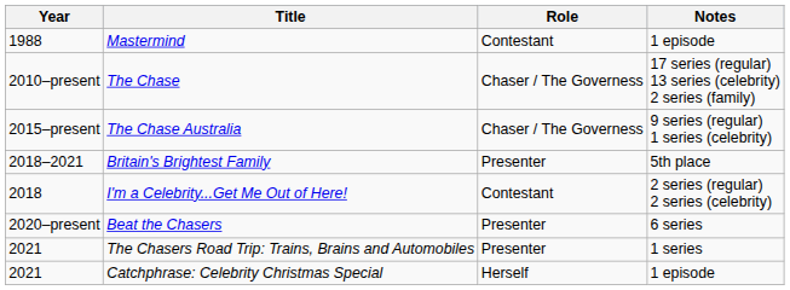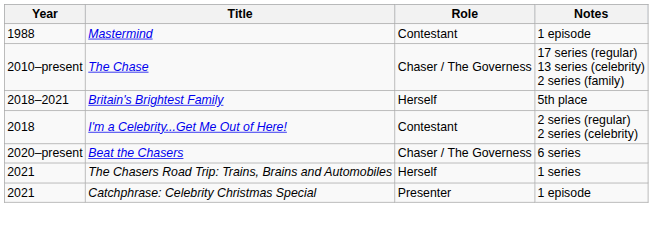 <table class="wikitable">
 <tr style="background:#b0c4de; text-align:center;">
 <th>Year</th>
 <th>Title</th>
 <th>Role</th>
 <th>Notes</th>
 </tr>
 <tr>
 <td>1988</td>
 <td><em><a href='#'>Mastermind</a></em></td>
 <td>Contestant</td>
 <td>1 episode</td>
 </tr>
 <tr>
 <td>2010–present</td>
 <td><em><a href='#'>The Chase</a></em></td>
 <td>Chaser / The Governess</td>
 <td>17 series (regular)<br>13 series (celebrity)<br>2 series (family)</td>
 </tr>
 <tr>
-<td>2015–present</td>
-<td><em><a href='#'>The Chase Australia</a></em></td>
-<td>Chaser / The Governess</td>
-<td>9 series (regular) <br> 1 series (celebrity)</td>
-</tr>
-<tr>
 <td>2018–2021</td>
 <td><em><a href='#'>Britain's Brightest Family</a></em></td>
-<td>Presenter</td>
+<td>Herself</td>
 <td>5th place</td>
 </tr>
 <tr>
 <td>2018</td>
 <td><em><a href='#'>I'm a Celebrity...Get Me Out of Here!</a></em></td>
 <td>Contestant</td>
 <td>2 series (regular) <br> 2 series (celebrity)</td>
 </tr>
 <tr>
 <td>2020–present</td>
 <td><em><a href='#'>Beat the Chasers</a></em></td>
-<td>Presenter</td>
+<td>Chaser / The Governess</td>
 <td>6 series</td>
 </tr>
 <tr>
 <td>2021</td>
 <td><em>The Chasers Road Trip: Trains, Brains and Automobiles</em></td>
-<td>Presenter</td>
+<td>Herself</td>
 <td>1 series</td>
 </tr>
 <tr>
 <td>2021</td>
 <td><em>Catchphrase: Celebrity Christmas Special</em></td>
-<td>Herself</td>
+<td>Presenter</td>
 <td>1 episode</td>
 </tr>
 </table>
